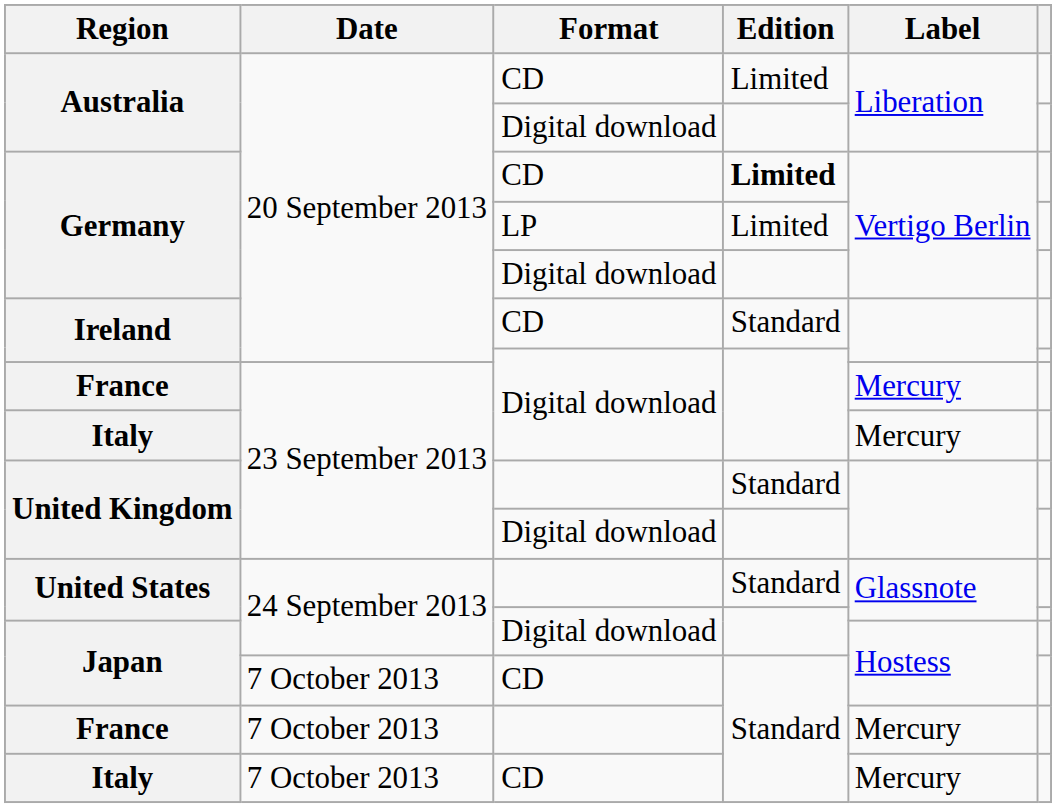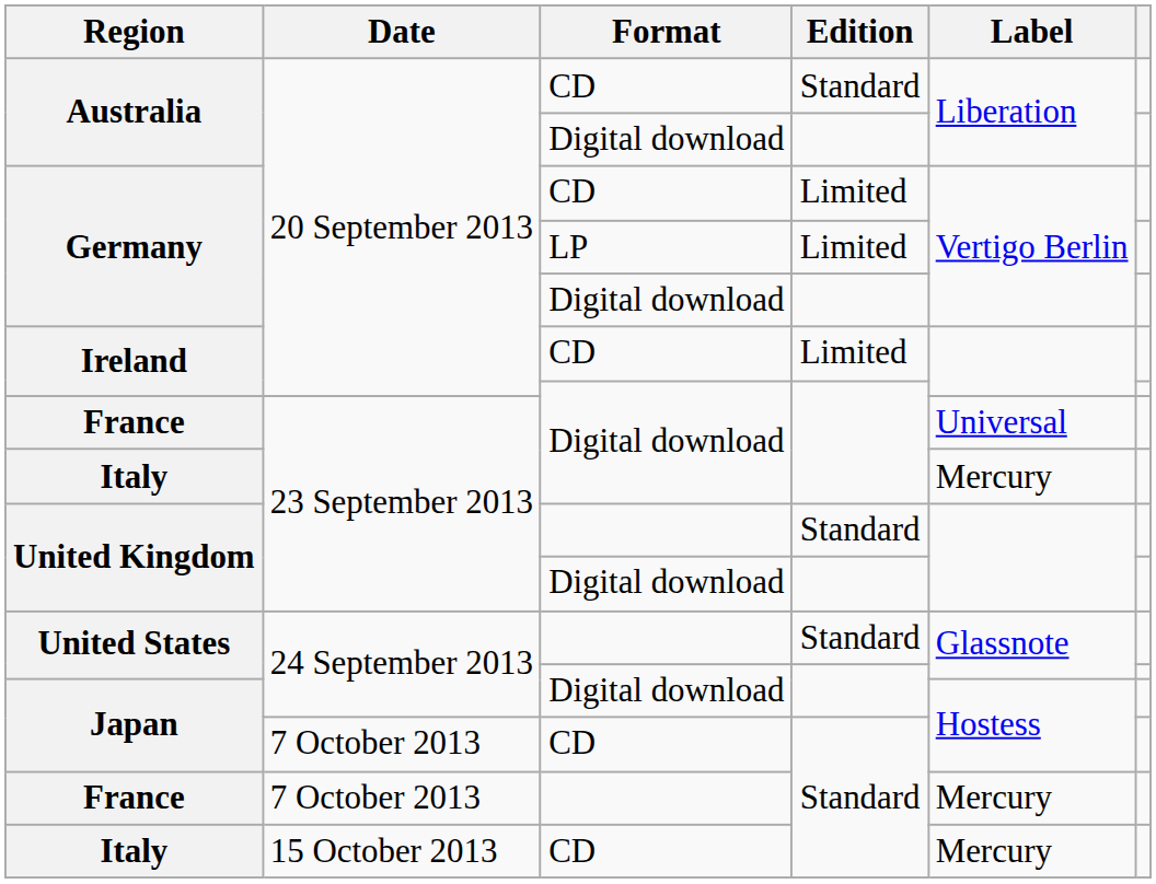 <table class="wikitable plainrowheaders">
 <tr>
 <th scope="col">Region</th>
 <th scope="col">Date</th>
 <th scope="col">Format</th>
 <th scope="col">Edition</th>
 <th scope="col">Label</th>
 <th scope="col"></th>
 </tr>
 <tr>
 <th scope="row" rowspan="2">Australia</th>
 <td rowspan="7">20 September 2013</td>
 <td>CD</td>
-<td>Limited</td>
+<td>Standard</td>
 <td rowspan="2"><a href='#'>Liberation</a></td>
 <td align="center"></td>
 </tr>
 <tr>
 <td>Digital download</td>
 <td></td>
 <td align="center"></td>
 </tr>
 <tr>
 <th scope="row" rowspan="3">Germany</th>
 <td>CD</td>
-<td><strong>Limited</strong></td>
+<td>Limited</td>
 <td rowspan="3"><a href='#'>Vertigo Berlin</a></td>
 <td align="center"></td>
 </tr>
 <tr>
 <td>LP</td>
 <td>Limited</td>
 <td align="center"></td>
 </tr>
 <tr>
 <td>Digital download</td>
 <td></td>
 <td align="center"></td>
 </tr>
 <tr>
 <th scope="row" rowspan="2">Ireland</th>
 <td>CD</td>
-<td>Standard</td>
+<td>Limited</td>
 <td rowspan="2"></td>
 <td align="center"></td>
 </tr>
 <tr>
 <td rowspan="3">Digital download</td>
 <td rowspan="3"></td>
 <td align="center"></td>
 </tr>
 <tr>
 <th scope="row">France</th>
 <td rowspan="4">23 September 2013</td>
-<td><a href='#'>Mercury</a></td>
+<td><a href='#'>Universal</a></td>
 <td align="center"></td>
 </tr>
 <tr>
 <th scope="row">Italy</th>
 <td>Mercury</td>
 <td align="center"></td>
 </tr>
 <tr>
 <th scope="row" rowspan="2">United Kingdom</th>
 <td></td>
 <td>Standard</td>
 <td rowspan="2"></td>
 <td align="center"></td>
 </tr>
 <tr>
 <td>Digital download</td>
 <td></td>
 <td align="center"></td>
 </tr>
 <tr>
 <th scope="row" rowspan="2">United States</th>
 <td rowspan="3">24 September 2013</td>
 <td></td>
 <td>Standard</td>
 <td rowspan="2"><a href='#'>Glassnote</a></td>
 <td align="center"></td>
 </tr>
 <tr>
 <td rowspan="2">Digital download</td>
 <td rowspan="2"></td>
 <td align="center"></td>
 </tr>
 <tr>
 <th scope="row" rowspan="2">Japan</th>
 <td rowspan="2"><a href='#'>Hostess</a></td>
 <td align="center"></td>
 </tr>
 <tr>
 <td>7 October 2013</td>
 <td>CD</td>
 <td rowspan="3">Standard</td>
 <td align="center"></td>
 </tr>
 <tr>
 <th scope="row">France</th>
 <td>7 October 2013</td>
 <td></td>
 <td>Mercury</td>
 <td align="center"></td>
 </tr>
 <tr>
 <th scope="row">Italy</th>
-<td>7 October 2013</td>
+<td>15 October 2013</td>
 <td>CD</td>
 <td>Mercury</td>
 <td align="center"></td>
 </tr>
 </table>
